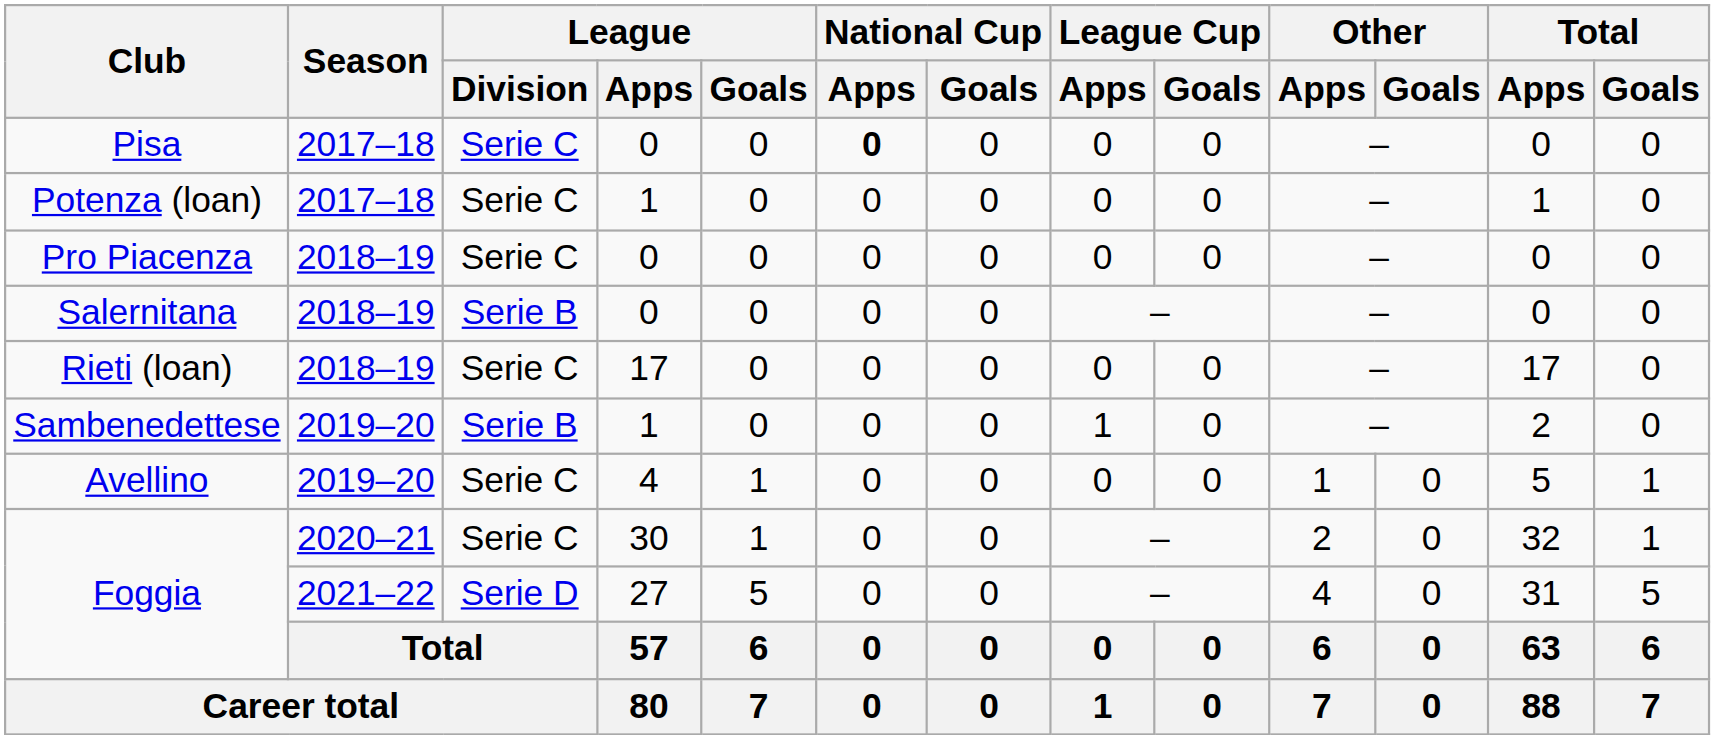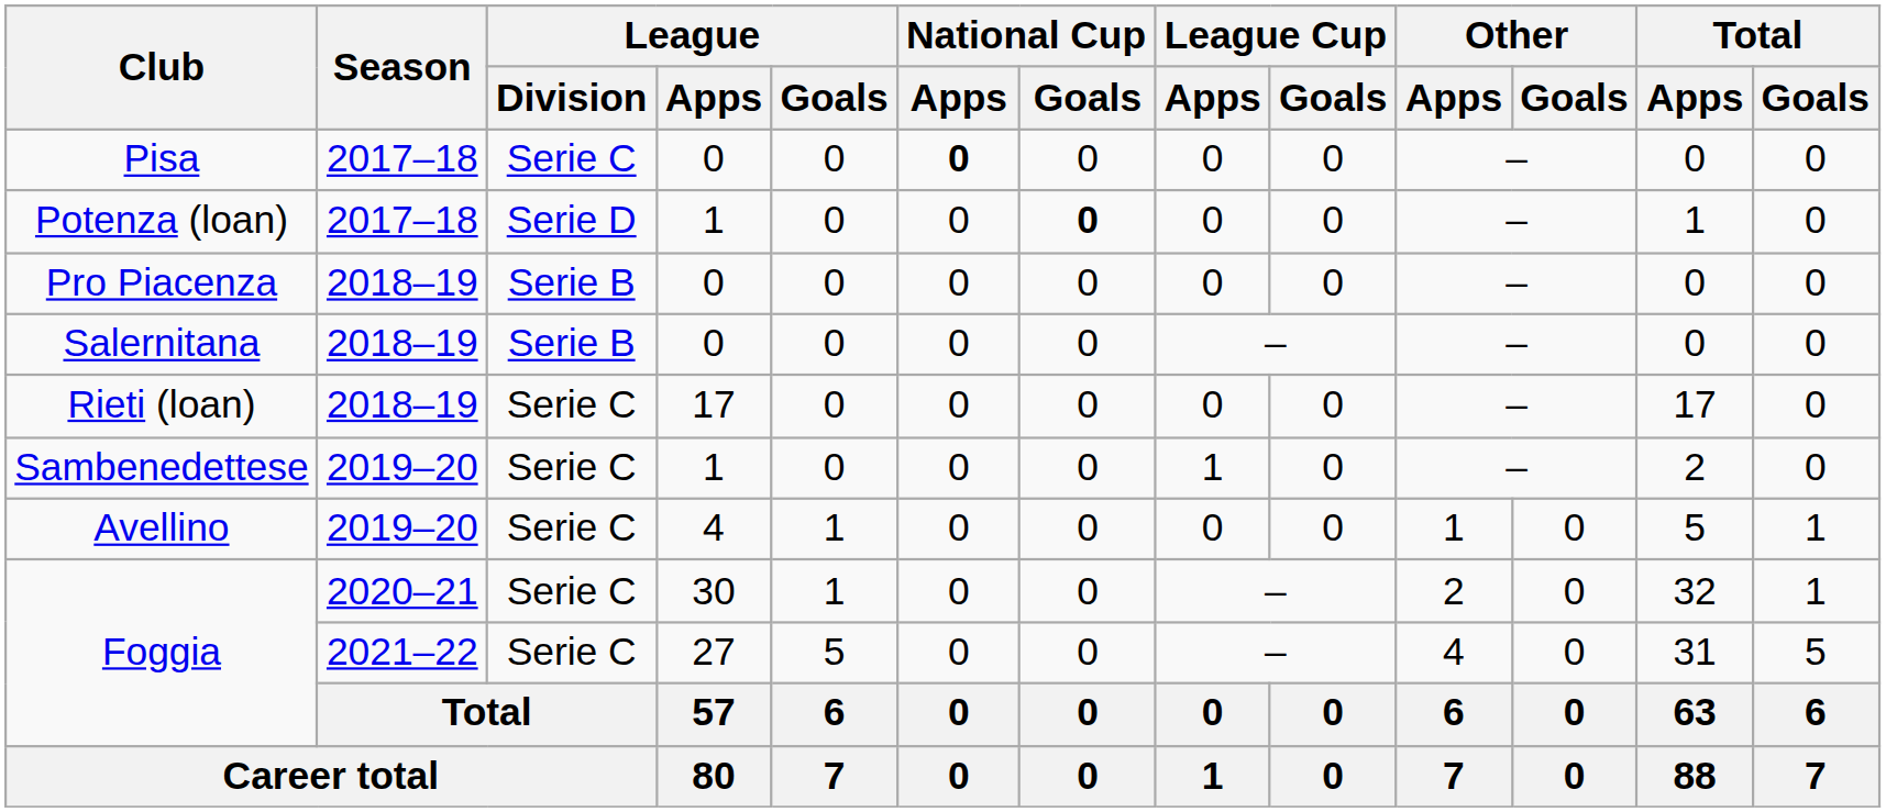 <table class="wikitable" style="text-align: center">
 <tr>
 <th rowspan="2">Club</th>
 <th rowspan="2">Season</th>
 <th colspan="3">League</th>
 <th colspan="2">National Cup</th>
 <th colspan="2">League Cup</th>
 <th colspan="2">Other</th>
 <th colspan="2">Total</th>
 </tr>
 <tr>
 <th>Division</th>
 <th>Apps</th>
 <th>Goals</th>
 <th>Apps</th>
 <th>Goals</th>
 <th>Apps</th>
 <th>Goals</th>
 <th>Apps</th>
 <th>Goals</th>
 <th>Apps</th>
 <th>Goals</th>
 </tr>
 <tr>
 <td><a href='#'>Pisa</a></td>
 <td><a href='#'>2017–18</a></td>
 <td><a href='#'>Serie C</a></td>
 <td>0</td>
 <td>0</td>
 <td><strong>0</strong></td>
 <td>0</td>
 <td>0</td>
 <td>0</td>
 <td colspan="2">–</td>
 <td>0</td>
 <td>0</td>
 </tr>
 <tr>
 <td><a href='#'>Potenza</a> (loan)</td>
 <td><a href='#'>2017–18</a></td>
-<td>Serie C</td>
+<td><a href='#'>Serie D</a></td>
 <td>1</td>
 <td>0</td>
 <td>0</td>
-<td>0</td>
+<td><strong>0</strong></td>
 <td>0</td>
 <td>0</td>
 <td colspan="2">–</td>
 <td>1</td>
 <td>0</td>
 </tr>
 <tr>
 <td><a href='#'>Pro Piacenza</a></td>
 <td><a href='#'>2018–19</a></td>
-<td>Serie C</td>
+<td><a href='#'>Serie B</a></td>
 <td>0</td>
 <td>0</td>
 <td>0</td>
 <td>0</td>
 <td>0</td>
 <td>0</td>
 <td colspan="2">–</td>
 <td>0</td>
 <td>0</td>
 </tr>
 <tr>
 <td><a href='#'>Salernitana</a></td>
 <td><a href='#'>2018–19</a></td>
 <td><a href='#'>Serie B</a></td>
 <td>0</td>
 <td>0</td>
 <td>0</td>
 <td>0</td>
 <td colspan="2">–</td>
 <td colspan="2">–</td>
 <td>0</td>
 <td>0</td>
 </tr>
 <tr>
 <td><a href='#'>Rieti</a> (loan)</td>
 <td><a href='#'>2018–19</a></td>
 <td>Serie C</td>
 <td>17</td>
 <td>0</td>
 <td>0</td>
 <td>0</td>
 <td>0</td>
 <td>0</td>
 <td colspan="2">–</td>
 <td>17</td>
 <td>0</td>
 </tr>
 <tr>
 <td><a href='#'>Sambenedettese</a></td>
 <td><a href='#'>2019–20</a></td>
-<td><a href='#'>Serie B</a></td>
+<td>Serie C</td>
 <td>1</td>
 <td>0</td>
 <td>0</td>
 <td>0</td>
 <td>1</td>
 <td>0</td>
 <td colspan="2">–</td>
 <td>2</td>
 <td>0</td>
 </tr>
 <tr>
 <td><a href='#'>Avellino</a></td>
 <td><a href='#'>2019–20</a></td>
 <td>Serie C</td>
 <td>4</td>
 <td>1</td>
 <td>0</td>
 <td>0</td>
 <td>0</td>
 <td>0</td>
 <td>1</td>
 <td>0</td>
 <td>5</td>
 <td>1</td>
 </tr>
 <tr>
 <td rowspan="3"><a href='#'>Foggia</a></td>
 <td><a href='#'>2020–21</a></td>
 <td>Serie C</td>
 <td>30</td>
 <td>1</td>
 <td>0</td>
 <td>0</td>
 <td colspan="2">–</td>
 <td>2</td>
 <td>0</td>
 <td>32</td>
 <td>1</td>
 </tr>
 <tr>
 <td><a href='#'>2021–22</a></td>
-<td><a href='#'>Serie D</a></td>
+<td>Serie C</td>
 <td>27</td>
 <td>5</td>
 <td>0</td>
 <td>0</td>
 <td colspan="2">–</td>
 <td>4</td>
 <td>0</td>
 <td>31</td>
 <td>5</td>
 </tr>
 <tr>
 <th colspan="2">Total</th>
 <th>57</th>
 <th>6</th>
 <th>0</th>
 <th>0</th>
 <th>0</th>
 <th>0</th>
 <th>6</th>
 <th>0</th>
 <th>63</th>
 <th>6</th>
 </tr>
 <tr>
 <th colspan="3">Career total</th>
 <th>80</th>
 <th>7</th>
 <th>0</th>
 <th>0</th>
 <th>1</th>
 <th>0</th>
 <th>7</th>
 <th>0</th>
 <th>88</th>
 <th>7</th>
 </tr>
 </table>
